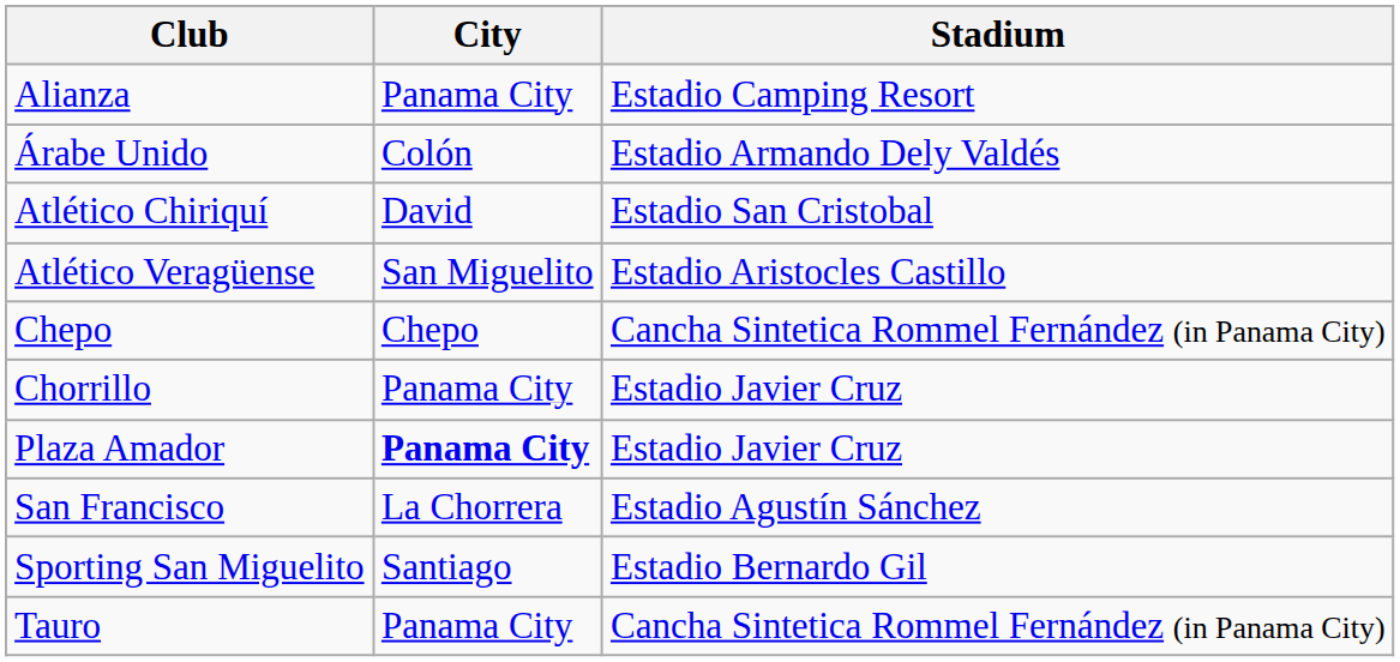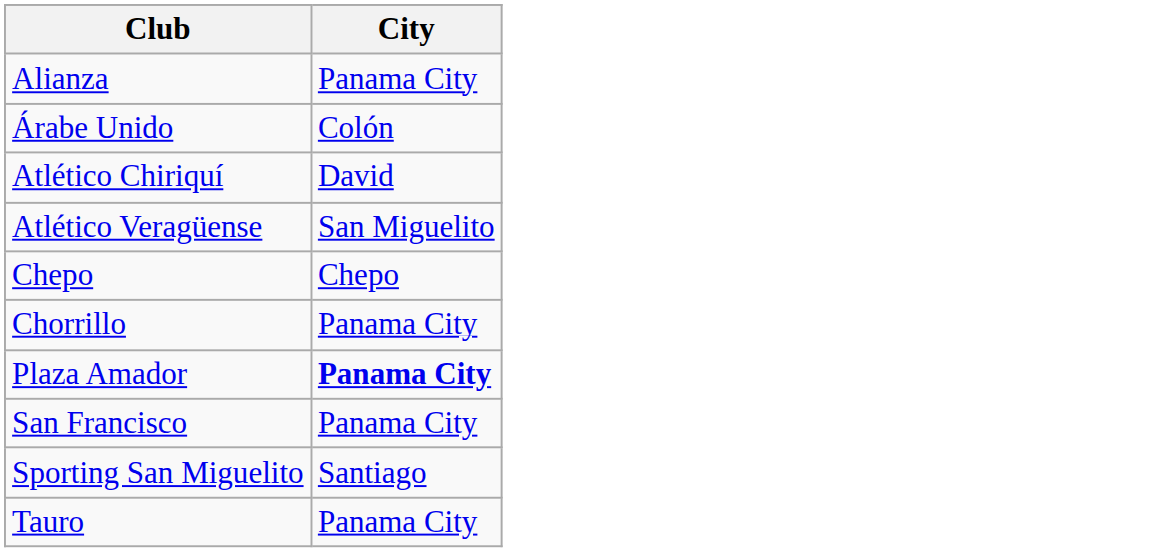 <table class="wikitable sortable">
 <tr>
 <th>Club</th>
 <th>City</th>
-<th>Stadium</th>
 </tr>
 <tr>
 <td><a href='#'>Alianza</a></td>
 <td><a href='#'>Panama City</a></td>
-<td><a href='#'>Estadio Camping Resort</a></td>
 </tr>
 <tr>
 <td><a href='#'>Árabe Unido</a></td>
 <td><a href='#'>Colón</a></td>
-<td><a href='#'>Estadio Armando Dely Valdés</a></td>
 </tr>
 <tr>
 <td><a href='#'>Atlético Chiriquí</a></td>
 <td><a href='#'>David</a></td>
-<td><a href='#'>Estadio San Cristobal</a></td>
 </tr>
 <tr>
 <td><a href='#'>Atlético Veragüense</a></td>
 <td><a href='#'>San Miguelito</a></td>
-<td><a href='#'>Estadio Aristocles Castillo</a></td>
 </tr>
 <tr>
 <td><a href='#'>Chepo</a></td>
 <td><a href='#'>Chepo</a></td>
-<td><a href='#'>Cancha Sintetica Rommel Fernández</a> <small>(in Panama City)</small></td>
 </tr>
 <tr>
 <td><a href='#'>Chorrillo</a></td>
 <td><a href='#'>Panama City</a></td>
-<td><a href='#'>Estadio Javier Cruz</a></td>
 </tr>
 <tr>
 <td><a href='#'>Plaza Amador</a></td>
 <td><strong><a href='#'>Panama City</a></strong></td>
-<td><a href='#'>Estadio Javier Cruz</a></td>
 </tr>
 <tr>
 <td><a href='#'>San Francisco</a></td>
-<td><a href='#'>La Chorrera</a></td>
-<td><a href='#'>Estadio Agustín Sánchez</a></td>
+<td><a href='#'>Panama City</a></td>
 </tr>
 <tr>
 <td><a href='#'>Sporting San Miguelito</a></td>
 <td><a href='#'>Santiago</a></td>
-<td><a href='#'>Estadio Bernardo Gil</a></td>
 </tr>
 <tr>
 <td><a href='#'>Tauro</a></td>
 <td><a href='#'>Panama City</a></td>
-<td><a href='#'>Cancha Sintetica Rommel Fernández</a> <small>(in Panama City)</small></td>
 </tr>
 </table>
